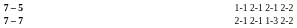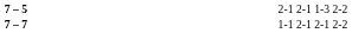 <table width=100% cellspacing=1>
 <tr>
 <th width=20%></th>
 <th width=12%></th>
 <th width=20%></th>
 <th width=33%></th>
 <td></td>
 </tr>
 <tr style=font-size:90%>
 <td align=right><strong></strong></td>
 <td align=center><strong>7 – 5</strong></td>
 <td></td>
-<td>1-1 2-1 2-1 2-2</td>
+<td>2-1 2-1 1-3 2-2</td>
 <td></td>
 </tr>
 <tr style=font-size:90%>
 <td align=right><strong></strong></td>
 <td align=center><strong>7 – 7</strong></td>
 <td><strong></strong></td>
-<td>2-1 2-1 1-3 2-2</td>
+<td>1-1 2-1 2-1 2-2</td>
 </tr>
 </table>
